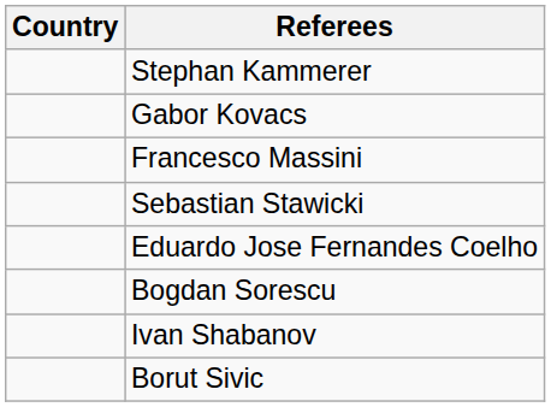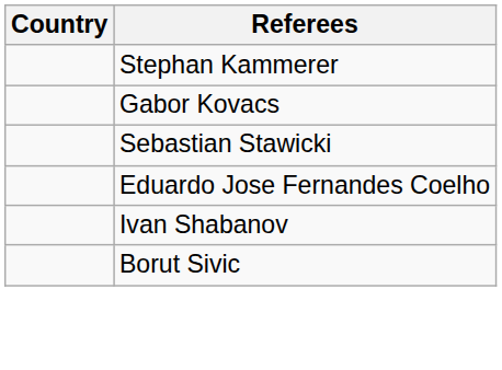 <table class="wikitable">
 <tr>
 <th>Country</th>
 <th>Referees</th>
 </tr>
 <tr>
 <td></td>
 <td>Stephan Kammerer</td>
 </tr>
 <tr>
 <td></td>
 <td>Gabor Kovacs</td>
 </tr>
 <tr>
 <td></td>
-<td>Francesco Massini</td>
-</tr>
-<tr>
-<td></td>
 <td>Sebastian Stawicki</td>
 </tr>
 <tr>
 <td></td>
 <td>Eduardo Jose Fernandes Coelho</td>
-</tr>
-<tr>
-<td></td>
-<td>Bogdan Sorescu</td>
 </tr>
 <tr>
 <td></td>
 <td>Ivan Shabanov</td>
 </tr>
 <tr>
 <td></td>
 <td>Borut Sivic</td>
 </tr>
 </table>
